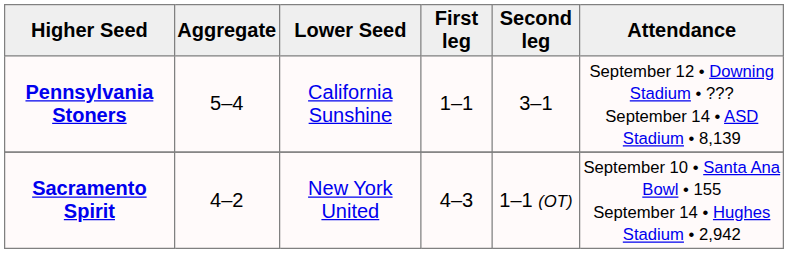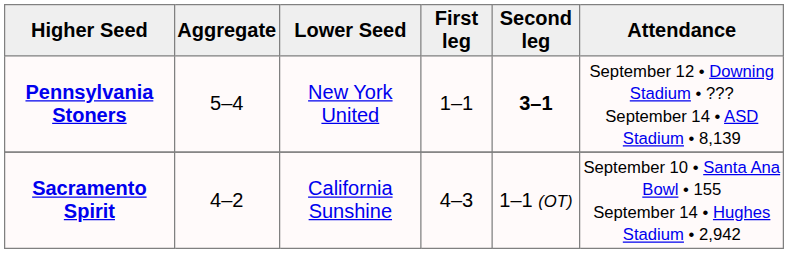 <table style=border-collapse:collapse border=1 cellspacing=0 cellpadding=2>
 <tr style="text-align:center; background:#efefef;">
 <th width=180>Higher Seed</th>
 <th width=50>Aggregate</th>
 <th width=180>Lower Seed</th>
 <th width=80>First leg</th>
 <th width=80>Second leg</th>
 <th width=280>Attendance</th>
 </tr>
 <tr style="text-align:center; background:snow;">
 <td align=center><strong><a href='#'>Pennsylvania Stoners</a></strong></td>
 <td>5–4</td>
-<td align=center><a href='#'>California Sunshine</a></td>
+<td align=center><a href='#'>New York United</a></td>
 <td>1–1</td>
-<td>3–1</td>
+<td><strong>3–1</strong></td>
 <td><small>September 12 • <a href='#'>Downing Stadium</a> • ???<br>September 14 • <a href='#'>ASD Stadium</a> • 8,139</small></td>
 </tr>
 <tr style="text-align:center; background:#efefef;">
 </tr>
 <tr style="text-align:center; background:snow;">
 <td align=center><strong><a href='#'>Sacramento Spirit</a></strong></td>
 <td>4–2</td>
-<td align=center><a href='#'>New York United</a></td>
+<td align=center><a href='#'>California Sunshine</a></td>
 <td>4–3</td>
 <td>1–1 <small><em>(OT)</em></small></td>
 <td><small>September 10 • <a href='#'>Santa Ana Bowl</a> • 155<br>September 14 • <a href='#'>Hughes Stadium</a> • 2,942</small></td>
 </tr>
 </table>
